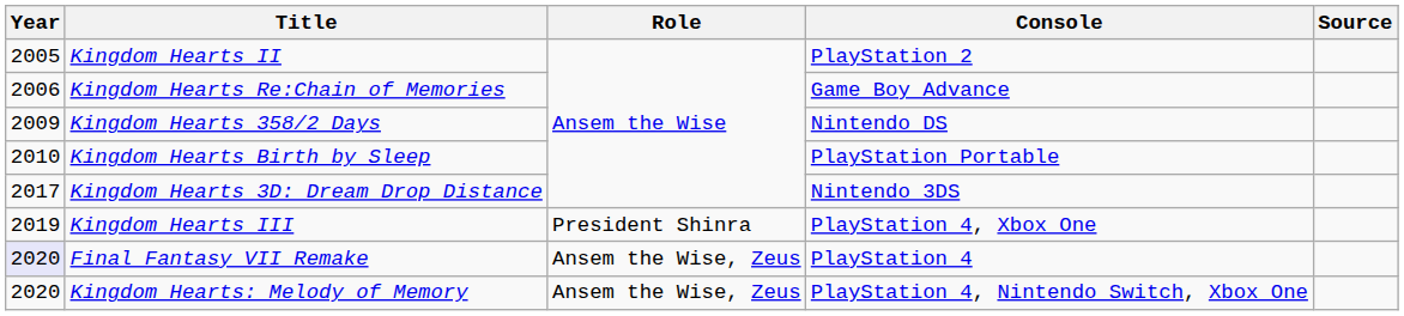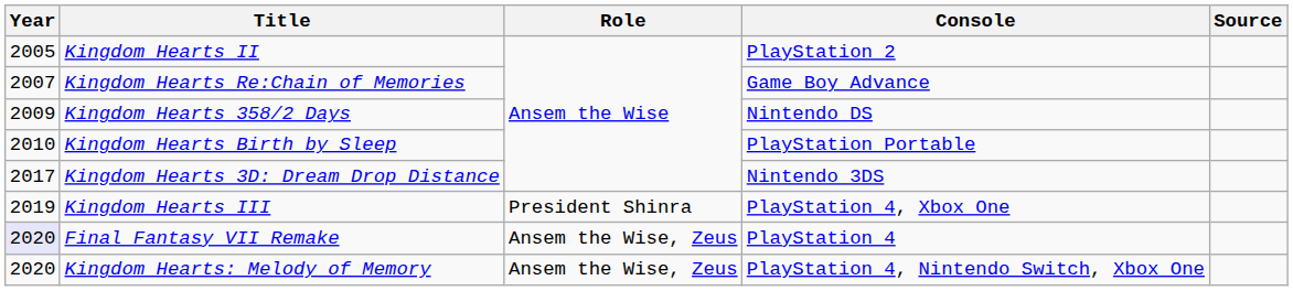 <table class="wikitable sortable">
 <tr>
 <th>Year</th>
 <th>Title</th>
 <th>Role</th>
 <th>Console</th>
 <th>Source</th>
 </tr>
 <tr>
 <td>2005</td>
 <td><em><a href='#'>Kingdom Hearts II</a></em></td>
 <td rowspan="5"><a href='#'>Ansem the Wise</a></td>
 <td><a href='#'>PlayStation 2</a></td>
 <td></td>
 </tr>
 <tr>
-<td>2006</td>
+<td>2007</td>
 <td><em><a href='#'>Kingdom Hearts Re:Chain of Memories</a></em></td>
 <td><a href='#'>Game Boy Advance</a></td>
 <td></td>
 </tr>
 <tr>
 <td>2009</td>
 <td><em><a href='#'>Kingdom Hearts 358/2 Days</a></em></td>
 <td><a href='#'>Nintendo DS</a></td>
 <td></td>
 </tr>
 <tr>
 <td>2010</td>
 <td><em><a href='#'>Kingdom Hearts Birth by Sleep</a></em></td>
 <td><a href='#'>PlayStation Portable</a></td>
 <td></td>
 </tr>
 <tr>
 <td>2017</td>
 <td><em><a href='#'>Kingdom Hearts 3D: Dream Drop Distance</a></em></td>
 <td><a href='#'>Nintendo 3DS</a></td>
 <td></td>
 </tr>
 <tr>
 <td>2019</td>
 <td><em><a href='#'>Kingdom Hearts III</a></em></td>
 <td>President Shinra</td>
 <td><a href='#'>PlayStation 4</a>, <a href='#'>Xbox One</a></td>
 <td></td>
 </tr>
 <tr>
 <td style="background: lavender;">2020</td>
 <td><em><a href='#'>Final Fantasy VII Remake</a></em></td>
 <td>Ansem the Wise, <a href='#'>Zeus</a></td>
 <td><a href='#'>PlayStation 4</a></td>
 <td></td>
 </tr>
 <tr>
 <td>2020</td>
 <td><em><a href='#'>Kingdom Hearts: Melody of Memory</a></em></td>
 <td>Ansem the Wise, <a href='#'>Zeus</a></td>
 <td><a href='#'>PlayStation 4</a>, <a href='#'>Nintendo Switch</a>, <a href='#'>Xbox One</a></td>
 <td></td>
 </tr>
 </table>
